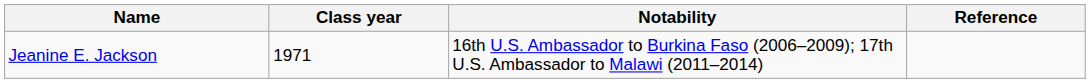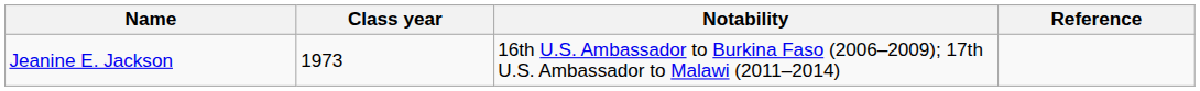 <table class="wikitable sortable" style="width: 80%;">
 <tr valign="top">
 <th style="width: 15em;">Name</th>
 <th style="width: 10em;">Class year</th>
 <th>Notability</th>
 <th class="unsortable"  style="width: 10em;">Reference</th>
 </tr>
 <tr>
 <td><a href='#'>Jeanine E. Jackson</a></td>
-<td>1971</td>
+<td>1973</td>
 <td>16th <a href='#'>U.S. Ambassador</a> to  <a href='#'>Burkina Faso</a> (2006–2009); 17th U.S. Ambassador to <a href='#'>Malawi</a> (2011–2014)</td>
 <td></td>
 </tr>
 </table>
